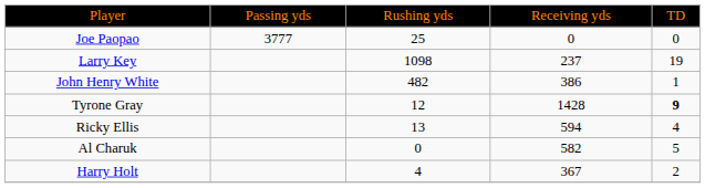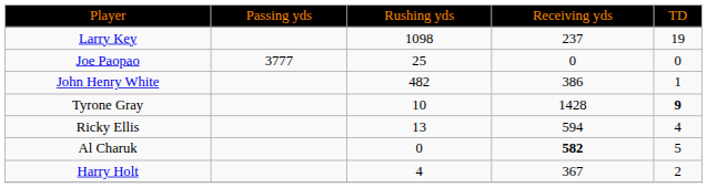 <table class="wikitable" width="90%">
 <tr align="center"  ! style="background:black;color:#FF8800;">
 <td>Player</td>
 <td>Passing yds</td>
 <td>Rushing yds</td>
 <td>Receiving yds</td>
 <td>TD</td>
 </tr>
 <tr align="center" bgcolor="">
+<td><a href='#'>Larry Key</a></td>
+<td></td>
+<td>1098</td>
+<td>237</td>
+<td>19</td>
+</tr>
+<tr align="center" bgcolor="">
 <td><a href='#'>Joe Paopao</a></td>
 <td>3777</td>
 <td>25</td>
 <td>0</td>
 <td>0</td>
-</tr>
-<tr align="center" bgcolor="">
-<td><a href='#'>Larry Key</a></td>
-<td></td>
-<td>1098</td>
-<td>237</td>
-<td>19</td>
 </tr>
 <tr align="center" bgcolor="">
 <td><a href='#'>John Henry White</a></td>
 <td></td>
 <td>482</td>
 <td>386</td>
 <td>1</td>
 </tr>
 <tr align="center" bgcolor="">
 <td>Tyrone Gray</td>
 <td></td>
-<td>12</td>
+<td>10</td>
 <td>1428</td>
 <td><strong>9</strong></td>
 </tr>
 <tr align="center" bgcolor="">
 <td>Ricky Ellis</td>
 <td></td>
 <td>13</td>
 <td>594</td>
 <td>4</td>
 </tr>
 <tr align="center" bgcolor="">
 <td>Al Charuk</td>
 <td></td>
 <td>0</td>
-<td>582</td>
+<td><strong>582</strong></td>
 <td>5</td>
 </tr>
 <tr align="center" bgcolor="">
 <td><a href='#'>Harry Holt</a></td>
 <td></td>
 <td>4</td>
 <td>367</td>
 <td>2</td>
 </tr>
 <tr align="center" bgcolor="">
 </tr>
 </table>
